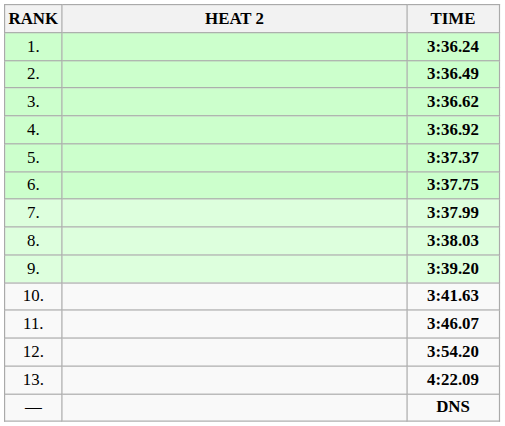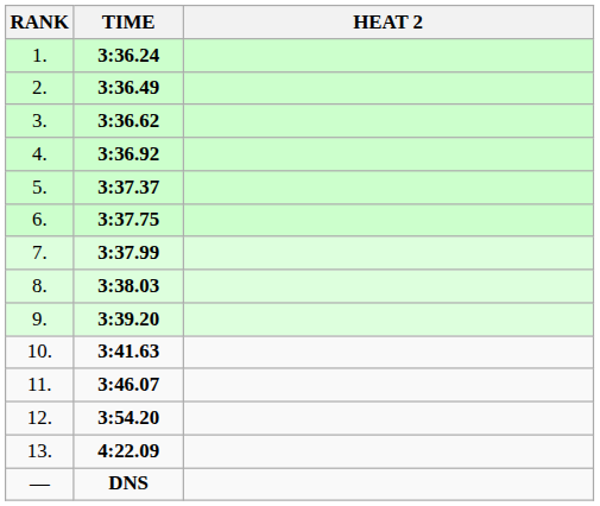 <table class="wikitable" style="border-collapse: collapse; font-size: 90%;">
 <tr>
 <th>RANK</th>
+<th style="width: 5em">TIME</th>
 <th style="width: 20em">HEAT 2</th>
-<th style="width: 5em">TIME</th>
 </tr>
 <tr style="background:#ccffcc;">
 <td align="center">1.</td>
+<td align="center"><strong>3:36.24</strong></td>
 <td></td>
-<td align="center"><strong>3:36.24</strong></td>
 </tr>
 <tr style="background:#ccffcc;">
 <td align="center">2.</td>
+<td align="center"><strong>3:36.49</strong></td>
 <td></td>
-<td align="center"><strong>3:36.49</strong></td>
 </tr>
 <tr style="background:#ccffcc;">
 <td align="center">3.</td>
+<td align="center"><strong>3:36.62</strong></td>
 <td></td>
-<td align="center"><strong>3:36.62</strong></td>
 </tr>
 <tr style="background:#ccffcc;">
 <td align="center">4.</td>
+<td align="center"><strong>3:36.92</strong></td>
 <td></td>
-<td align="center"><strong>3:36.92</strong></td>
 </tr>
 <tr style="background:#ccffcc;">
 <td align="center">5.</td>
+<td align="center"><strong>3:37.37</strong></td>
 <td></td>
-<td align="center"><strong>3:37.37</strong></td>
 </tr>
 <tr style="background:#ccffcc;">
 <td align="center">6.</td>
+<td align="center"><strong>3:37.75</strong></td>
 <td></td>
-<td align="center"><strong>3:37.75</strong></td>
 </tr>
 <tr style="background:#ddffdd;">
 <td align="center">7.</td>
+<td align="center"><strong>3:37.99</strong></td>
 <td></td>
-<td align="center"><strong>3:37.99</strong></td>
 </tr>
 <tr style="background:#ddffdd;">
 <td align="center">8.</td>
+<td align="center"><strong>3:38.03</strong></td>
 <td></td>
-<td align="center"><strong>3:38.03</strong></td>
 </tr>
 <tr style="background:#ddffdd;">
 <td align="center">9.</td>
+<td align="center"><strong>3:39.20</strong></td>
 <td></td>
-<td align="center"><strong>3:39.20</strong></td>
 </tr>
 <tr>
 <td align="center">10.</td>
+<td align="center"><strong>3:41.63</strong></td>
 <td></td>
-<td align="center"><strong>3:41.63</strong></td>
 </tr>
 <tr>
 <td align="center">11.</td>
+<td align="center"><strong>3:46.07</strong></td>
 <td></td>
-<td align="center"><strong>3:46.07</strong></td>
 </tr>
 <tr>
 <td align="center">12.</td>
+<td align="center"><strong>3:54.20</strong></td>
 <td></td>
-<td align="center"><strong>3:54.20</strong></td>
 </tr>
 <tr>
 <td align="center">13.</td>
+<td align="center"><strong>4:22.09</strong></td>
 <td></td>
-<td align="center"><strong>4:22.09</strong></td>
 </tr>
 <tr>
 <td align="center">—</td>
+<td align="center"><strong>DNS</strong></td>
 <td></td>
-<td align="center"><strong>DNS</strong></td>
 </tr>
 </table>
